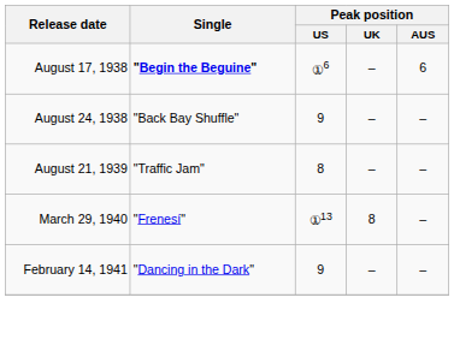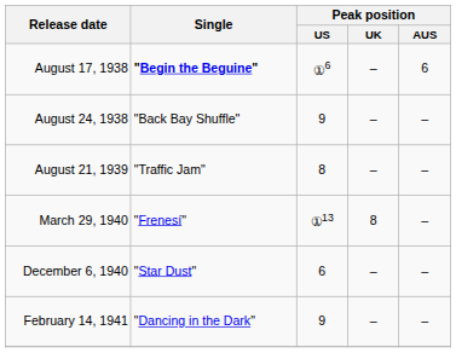 <table class="wikitable mw-datatable">
 <tr>
 <th rowspan="2" width=150px>Release date</th>
 <th rowspan="2" width=200px>Single</th>
 <th width=12em colspan="3">Peak position</th>
 </tr>
 <tr style="font-size:90%;">
 <th style="width:4em; text-align=center">US</th>
 <th style="width:4em; text-align=center">UK</th>
 <th style="width:4em; text-align=center">AUS</th>
 </tr>
 <tr>
 <td align="right">August 17, 1938</td>
 <td align="left" style="height:3.5em"><strong>"<a href='#'>Begin the Beguine</a>"</strong></td>
 <td align="center">①<sup>6</sup></td>
 <td align="center">–</td>
 <td align="center">6</td>
 </tr>
 <tr>
 <td align="right">August 24, 1938</td>
 <td align="left" style="height:3.5em">"Back Bay Shuffle"</td>
 <td align="center">9</td>
 <td align="center">–</td>
 <td align="center">–</td>
 </tr>
 <tr>
 <td align="right">August 21, 1939</td>
 <td align="left" style="height:3.5em">"Traffic Jam"</td>
 <td align="center">8</td>
 <td align="center">–</td>
 <td align="center">–</td>
 </tr>
 <tr>
 <td align="right">March 29, 1940</td>
 <td align="left" style="height:3.5em">"<a href='#'>Frenesí</a>"</td>
 <td align="center">①<sup>13</sup></td>
 <td align="center">8</td>
 <td align="center">–</td>
 </tr>
 <tr>
+<td align="right">December 6, 1940</td>
+<td align="left" style="height:3.5em">"<a href='#'>Star Dust</a>"</td>
+<td align="center">6</td>
+<td align="center">–</td>
+<td align="center">–</td>
+</tr>
+<tr>
 <td align="right">February 14, 1941</td>
 <td align="left" style="height:3.5em">"<a href='#'>Dancing in the Dark</a>"</td>
 <td align="center">9</td>
 <td align="center">–</td>
 <td align="center">–</td>
 </tr>
 <tr>
 </tr>
 </table>
